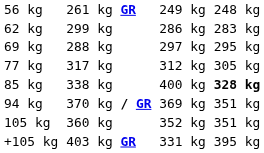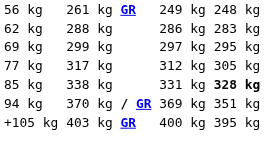 <table>
 <tr>
 <td>56 kg<br></td>
 <td></td>
 <td>261 kg <strong><a href='#'>GR</a></strong></td>
 <td></td>
 <td>249 kg</td>
 <td></td>
 <td>248 kg</td>
 </tr>
 <tr>
 <td>62 kg<br></td>
 <td></td>
-<td>299 kg</td>
+<td>288 kg</td>
 <td></td>
 <td>286 kg</td>
 <td></td>
 <td>283 kg</td>
 </tr>
 <tr>
 <td>69 kg<br></td>
 <td></td>
-<td>288 kg</td>
+<td>299 kg</td>
 <td></td>
 <td>297 kg</td>
 <td></td>
 <td>295 kg</td>
 </tr>
 <tr>
 <td>77 kg<br></td>
 <td></td>
 <td>317 kg</td>
 <td></td>
 <td>312 kg</td>
 <td></td>
 <td>305 kg</td>
 </tr>
 <tr>
 <td>85 kg<br></td>
 <td></td>
 <td>338 kg</td>
 <td></td>
-<td>400 kg</td>
+<td>331 kg</td>
 <td></td>
 <td><strong>328 kg</strong></td>
 </tr>
 <tr>
 <td>94 kg<br></td>
 <td></td>
 <td>370 kg <strong> / <a href='#'>GR</a></strong></td>
 <td></td>
 <td>369 kg</td>
 <td></td>
 <td>351 kg</td>
 </tr>
 <tr>
-<td>105 kg<br></td>
-<td></td>
-<td>360 kg</td>
-<td></td>
-<td>352 kg</td>
-<td></td>
-<td>351 kg</td>
-</tr>
-<tr>
 <td>+105 kg<br></td>
 <td></td>
 <td>403 kg <strong><a href='#'>GR</a></strong></td>
 <td></td>
-<td>331 kg</td>
+<td>400 kg</td>
 <td></td>
 <td>395 kg</td>
 </tr>
 </table>
